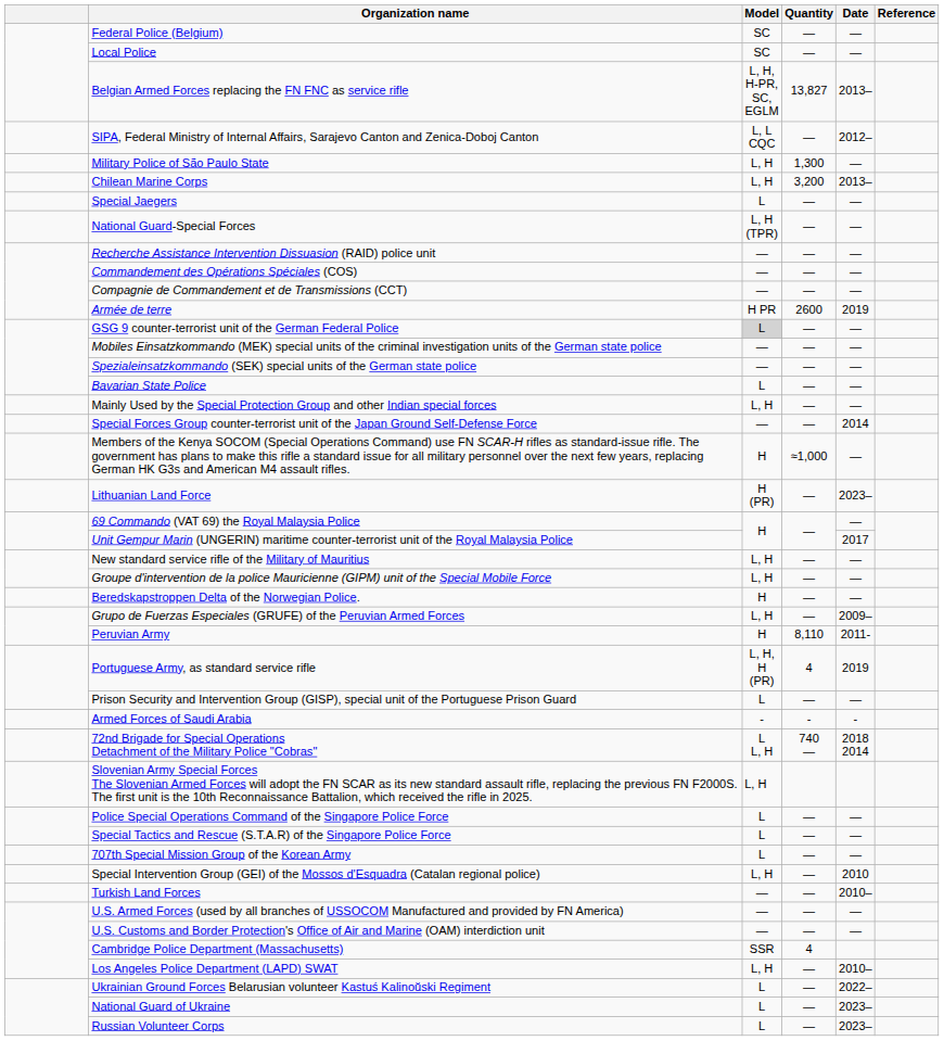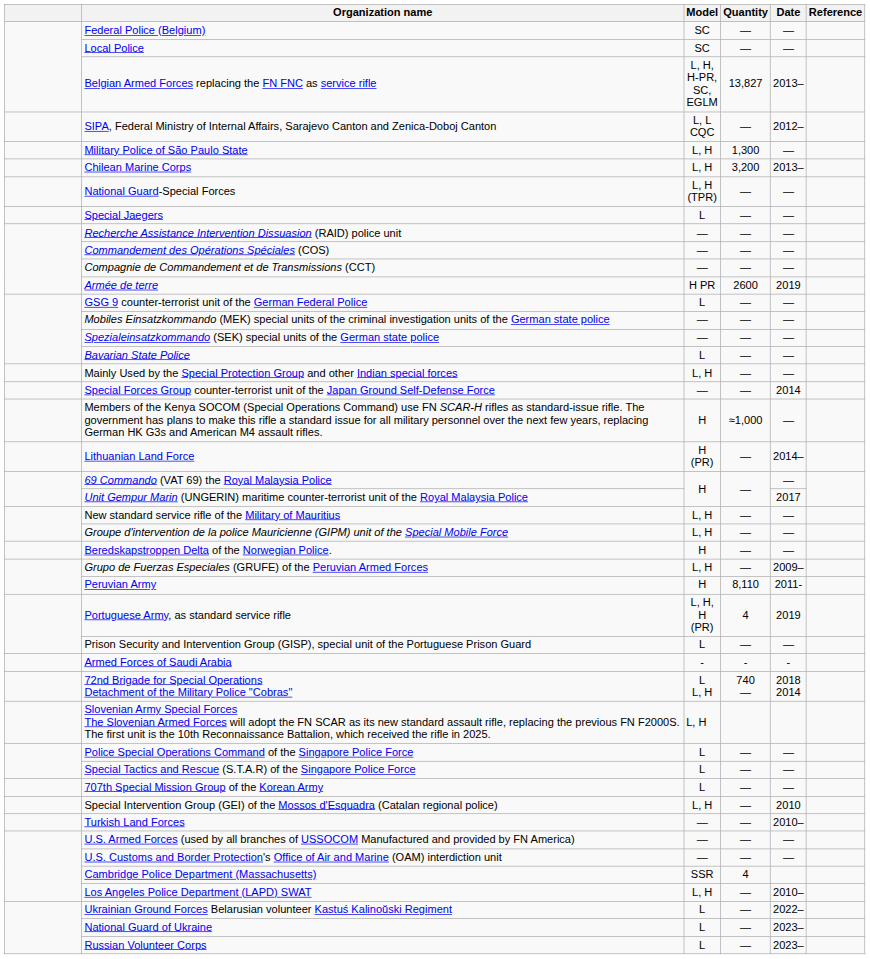 <table class="wikitable">
 <tr>
 <th width="105px"></th>
 <th>Organization name</th>
 <th width="45px">Model</th>
 <th>Quantity</th>
 <th width="35px">Date</th>
 <th>Reference</th>
 </tr>
 <tr>
 <td rowspan="3"></td>
 <td><a href='#'>Federal Police (Belgium)</a></td>
 <td style="text-align:center;">SC</td>
 <td style="text-align:center;">—</td>
 <td style="text-align:center;">—</td>
 <td style="text-align:center;"></td>
 </tr>
 <tr>
 <td><a href='#'>Local Police</a></td>
 <td style="text-align:center;">SC</td>
 <td style="text-align:center;">—</td>
 <td style="text-align:center;">—</td>
 <td style="text-align:center;"></td>
 </tr>
 <tr>
 <td><a href='#'>Belgian Armed Forces</a> replacing the <a href='#'>FN FNC</a> as <a href='#'>service rifle</a></td>
 <td style="text-align:center;">L, H, H-PR, SC, EGLM</td>
 <td style="text-align:center;">13,827</td>
 <td style="text-align:center;">2013–</td>
 <td style="text-align:center;"></td>
 </tr>
 <tr>
 <td rowspan="1"></td>
 <td><a href='#'>SIPA</a>, Federal Ministry of Internal Affairs, Sarajevo Canton and Zenica-Doboj Canton</td>
 <td style="text-align:center;">L, L CQC</td>
 <td style="text-align:center;">—</td>
 <td style="text-align:center;">2012–</td>
 <td style="text-align:center;"></td>
 </tr>
 <tr>
 <td></td>
 <td><a href='#'>Military Police of São Paulo State</a></td>
 <td style="text-align:center;">L, H</td>
 <td style="text-align:center;">1,300</td>
 <td style="text-align:center;">—</td>
 <td style="text-align:center;"></td>
 </tr>
 <tr>
 <td></td>
 <td><a href='#'>Chilean Marine Corps</a></td>
 <td style="text-align:center;">L, H</td>
 <td style="text-align:center;">3,200</td>
 <td style="text-align:center;">2013–</td>
 <td style="text-align:center;"></td>
 </tr>
 <tr>
 <td></td>
-<td><a href='#'>Special Jaegers</a></td>
-<td style="text-align:center;">L</td>
+<td><a href='#'>National Guard</a>-Special Forces</td>
+<td style="text-align:center;">L, H (TPR)</td>
 <td style="text-align:center;">—</td>
 <td style="text-align:center;">—</td>
 <td style="text-align:center;"></td>
 </tr>
 <tr>
 <td></td>
-<td><a href='#'>National Guard</a>-Special Forces</td>
-<td style="text-align:center;">L, H (TPR)</td>
+<td><a href='#'>Special Jaegers</a></td>
+<td style="text-align:center;">L</td>
 <td style="text-align:center;">—</td>
 <td style="text-align:center;">—</td>
 <td style="text-align:center;"></td>
 </tr>
 <tr>
 <td rowspan="4"></td>
 <td><em><a href='#'>Recherche Assistance Intervention Dissuasion</a></em> (RAID) police unit</td>
 <td style="text-align:center;">—</td>
 <td style="text-align:center;">—</td>
 <td style="text-align:center;">—</td>
 <td style="text-align:center;"></td>
 </tr>
 <tr>
 <td><em><a href='#'>Commandement des Opérations Spéciales</a></em> (COS)</td>
 <td style="text-align:center;">—</td>
 <td style="text-align:center;">—</td>
 <td style="text-align:center;">—</td>
 <td style="text-align:center;"></td>
 </tr>
 <tr>
 <td><em>Compagnie de Commandement et de Transmissions</em> (CCT)</td>
 <td style="text-align:center;">—</td>
 <td style="text-align:center;">—</td>
 <td style="text-align:center;">—</td>
 <td style="text-align:center;"></td>
 </tr>
 <tr>
 <td><em><a href='#'>Armée de terre</a></em></td>
 <td style="text-align:center;">H PR</td>
 <td style="text-align:center;">2600</td>
 <td style="text-align:center;">2019</td>
 <td style="text-align:center;"></td>
 </tr>
 <tr>
 <td rowspan="4"></td>
 <td><a href='#'>GSG 9</a> counter-terrorist unit of the <a href='#'>German Federal Police</a></td>
-<td style="background: lightgrey; text-align:center;">L</td>
+<td style="text-align:center;">L</td>
 <td style="text-align:center;">—</td>
 <td style="text-align:center;">—</td>
 <td style="text-align:center;"></td>
 </tr>
 <tr>
 <td><em>Mobiles Einsatzkommando</em> (MEK) special units of the criminal investigation units of the <a href='#'>German state police</a></td>
 <td style="text-align:center;">—</td>
 <td style="text-align:center;">—</td>
 <td style="text-align:center;">—</td>
 <td style="text-align:center;"></td>
 </tr>
 <tr>
 <td><em><a href='#'>Spezialeinsatzkommando</a></em> (SEK) special units of the <a href='#'>German state police</a></td>
 <td style="text-align:center;">—</td>
 <td style="text-align:center;">—</td>
 <td style="text-align:center;">—</td>
 <td style="text-align:center;"></td>
 </tr>
 <tr>
 <td><em><a href='#'>Bavarian State Police</a></em></td>
 <td style="text-align:center;">L</td>
 <td style="text-align:center;">—</td>
 <td style="text-align:center;">—</td>
 <td style="text-align:center;"></td>
 </tr>
 <tr>
 <td></td>
 <td>Mainly Used by the <a href='#'>Special Protection Group</a> and other <a href='#'>Indian special forces</a></td>
 <td style="text-align:center;">L, H</td>
 <td style="text-align:center;">—</td>
 <td style="text-align:center;">—</td>
 <td style="text-align:center;"></td>
 </tr>
 <tr>
 <td></td>
 <td><a href='#'>Special Forces Group</a> counter-terrorist unit of the <a href='#'>Japan Ground Self-Defense Force</a></td>
 <td style="text-align:center;">—</td>
 <td style="text-align:center;">—</td>
 <td style="text-align:center;">2014</td>
 <td style="text-align:center;"></td>
 </tr>
 <tr>
 <td></td>
 <td>Members of the Kenya SOCOM (Special Operations Command) use FN <em>SCAR-H</em> rifles as standard-issue rifle. The government has plans to make this rifle a standard issue for all military personnel over the next few years, replacing German HK G3s and American M4 assault rifles.</td>
 <td style="text-align:center;">H</td>
 <td style="text-align:center;">≈1,000</td>
 <td style="text-align:center;">—</td>
 <td style="text-align:center;"></td>
 </tr>
 <tr>
 <td></td>
 <td><a href='#'>Lithuanian Land Force</a></td>
 <td style="text-align:center;">H (PR)</td>
 <td style="text-align:center;">—</td>
-<td>2023–</td>
+<td style="text-align:center;">2014–</td>
 <td style="text-align:center;"></td>
 </tr>
 <tr>
 <td rowspan="2"></td>
 <td><em><a href='#'>69 Commando</a></em> (VAT 69) the <a href='#'>Royal Malaysia Police</a></td>
 <td rowspan="2" style="text-align:center;">H</td>
 <td rowspan="2" style="text-align:center;">—</td>
 <td style="text-align:center;">—</td>
 <td rowspan="2" style="text-align:center;"></td>
 </tr>
 <tr>
 <td><em><a href='#'>Unit Gempur Marin</a></em> (UNGERIN) maritime counter-terrorist unit of the <a href='#'>Royal Malaysia Police</a></td>
 <td style="text-align:center;">2017</td>
 </tr>
 <tr>
 <td rowspan="2"></td>
 <td>New standard service rifle of the <a href='#'>Military of Mauritius</a></td>
 <td style="text-align:center;">L, H</td>
 <td style="text-align:center;">—</td>
 <td style="text-align:center;">—</td>
 <td style="text-align:center;"></td>
 </tr>
 <tr>
 <td><em>Groupe d'intervention de la police Mauricienne (GIPM) unit of the <a href='#'>Special Mobile Force</a></em></td>
 <td style="text-align:center;">L, H</td>
 <td style="text-align:center;">—</td>
 <td style="text-align:center;">—</td>
 <td style="text-align:center;"></td>
 </tr>
 <tr>
 <td></td>
 <td><a href='#'>Beredskapstroppen Delta</a> of the <a href='#'>Norwegian Police</a>.</td>
 <td style="text-align:center;">H</td>
 <td style="text-align:center;">—</td>
 <td style="text-align:center;">—</td>
 <td style="text-align:center;"></td>
 </tr>
 <tr>
 <td rowspan="2"></td>
 <td><em>Grupo de Fuerzas Especiales</em> (GRUFE) of the <a href='#'>Peruvian Armed Forces</a></td>
 <td style="text-align:center;">L, H</td>
 <td style="text-align:center;">—</td>
 <td style="text-align:center;">2009–</td>
 <td style="text-align:center;"></td>
 </tr>
 <tr>
 <td><a href='#'>Peruvian Army</a></td>
 <td style="text-align:center;">H</td>
 <td style="text-align:center;">8,110</td>
 <td style="text-align:center;">2011-</td>
 <td style="text-align:center;"></td>
 </tr>
 <tr>
 <td rowspan="2"></td>
 <td><a href='#'>Portuguese Army</a>, as standard service rifle</td>
 <td style="text-align:center;">L, H, H (PR)</td>
 <td style="text-align:center;">4</td>
 <td style="text-align:center;">2019</td>
 <td style="text-align:center;"></td>
 </tr>
 <tr>
 <td>Prison Security and Intervention Group (GISP), special unit of the Portuguese Prison Guard</td>
 <td style="text-align:center;">L</td>
 <td style="text-align:center;">—</td>
 <td style="text-align:center;">—</td>
 <td style="text-align:center;"></td>
 </tr>
 <tr>
 <td></td>
 <td><a href='#'>Armed Forces of Saudi Arabia</a></td>
 <td style="text-align:center;">-</td>
 <td style="text-align:center;">-</td>
 <td style="text-align:center;">-</td>
 <td style="text-align:center;"></td>
 </tr>
 <tr>
 <td></td>
 <td><a href='#'>72nd Brigade for Special Operations</a><br><a href='#'>Detachment of the Military Police "Cobras"</a></td>
 <td style="text-align:center;">L<br>L, H</td>
 <td style="text-align:center;">740<br>—</td>
 <td style="text-align:center;">2018 <br>2014</td>
 <td style="text-align:center;"><br><br></td>
 </tr>
 <tr>
 <td></td>
 <td><a href='#'>Slovenian Army Special Forces</a><br><a href='#'>The Slovenian Armed Forces</a> will adopt the FN SCAR as its new standard assault rifle, replacing the previous FN F2000S. The first unit is the 10th Reconnaissance Battalion, which received the rifle in 2025.</td>
 <td>L, H</td>
 <td></td>
 <td></td>
 <td></td>
 </tr>
 <tr>
 <td rowspan="2"></td>
 <td><a href='#'>Police Special Operations Command</a> of the <a href='#'>Singapore Police Force</a></td>
 <td style="text-align:center;">L</td>
 <td style="text-align:center;">—</td>
 <td style="text-align:center;">—</td>
 <td style="text-align:center;"></td>
 </tr>
 <tr>
 <td><a href='#'>Special Tactics and Rescue</a> (S.T.A.R) of the <a href='#'>Singapore Police Force</a></td>
 <td style="text-align:center;">L</td>
 <td style="text-align:center;">—</td>
 <td style="text-align:center;">—</td>
 <td style="text-align:center;"></td>
 </tr>
 <tr>
 <td></td>
 <td><a href='#'>707th Special Mission Group</a> of the <a href='#'>Korean Army</a></td>
 <td style="text-align:center;">L</td>
 <td style="text-align:center;">—</td>
 <td style="text-align:center;">—</td>
 <td style="text-align:center;"></td>
 </tr>
 <tr>
 <td></td>
 <td>Special Intervention Group (GEI) of the <a href='#'>Mossos d'Esquadra</a> (Catalan regional police)</td>
 <td style="text-align:center;">L, H</td>
 <td style="text-align:center;">—</td>
 <td style="text-align:center;">2010</td>
 <td style="text-align:center;"></td>
 </tr>
 <tr>
 <td></td>
 <td><a href='#'>Turkish Land Forces</a></td>
 <td style="text-align:center;">—</td>
 <td style="text-align:center;">—</td>
 <td style="text-align:center;">2010–</td>
 <td style="text-align:center;"></td>
 </tr>
 <tr>
 <td rowspan="4"></td>
 <td><a href='#'>U.S. Armed Forces</a> (used by all branches of <a href='#'>USSOCOM</a> Manufactured and provided by FN America)</td>
 <td style="text-align:center;">—</td>
 <td style="text-align:center;">—</td>
 <td style="text-align:center;">—</td>
 <td style="text-align:center;"></td>
 </tr>
 <tr>
 <td><a href='#'>U.S. Customs and Border Protection</a>'s <a href='#'>Office of Air and Marine</a> (OAM) interdiction unit</td>
 <td style="text-align:center;">—</td>
 <td style="text-align:center;">—</td>
 <td style="text-align:center;">—</td>
 <td style="text-align:center;"></td>
 </tr>
 <tr>
 <td><a href='#'>Cambridge Police Department (Massachusetts)</a></td>
 <td style="text-align:center;">SSR</td>
 <td style="text-align:center;">4</td>
 <td style="text-align:center;"></td>
 <td style="text-align:center;"></td>
 </tr>
 <tr>
 <td><a href='#'>Los Angeles Police Department (LAPD) SWAT</a></td>
 <td style="text-align:center;">L, H</td>
 <td style="text-align:center;">—</td>
 <td style="text-align:center;">2010–</td>
 <td style="text-align:center;"></td>
 </tr>
 <tr>
 <td rowspan="3"></td>
 <td><a href='#'>Ukrainian Ground Forces</a> Belarusian volunteer <a href='#'>Kastuś Kalinoŭski Regiment</a></td>
 <td style="text-align:center;">L</td>
 <td style="text-align:center;">—</td>
 <td>2022–</td>
 <td style="text-align:center;"></td>
 </tr>
 <tr>
 <td><a href='#'>National Guard of Ukraine</a></td>
 <td style="text-align:center;">L</td>
 <td style="text-align:center;">—</td>
 <td>2023–</td>
 <td></td>
 </tr>
 <tr>
 <td><a href='#'>Russian Volunteer Corps</a></td>
 <td style="text-align:center;">L</td>
 <td style="text-align:center;">—</td>
 <td style="text-align:center;">2023–</td>
 <td style="text-align:center;"></td>
 </tr>
 </table>
